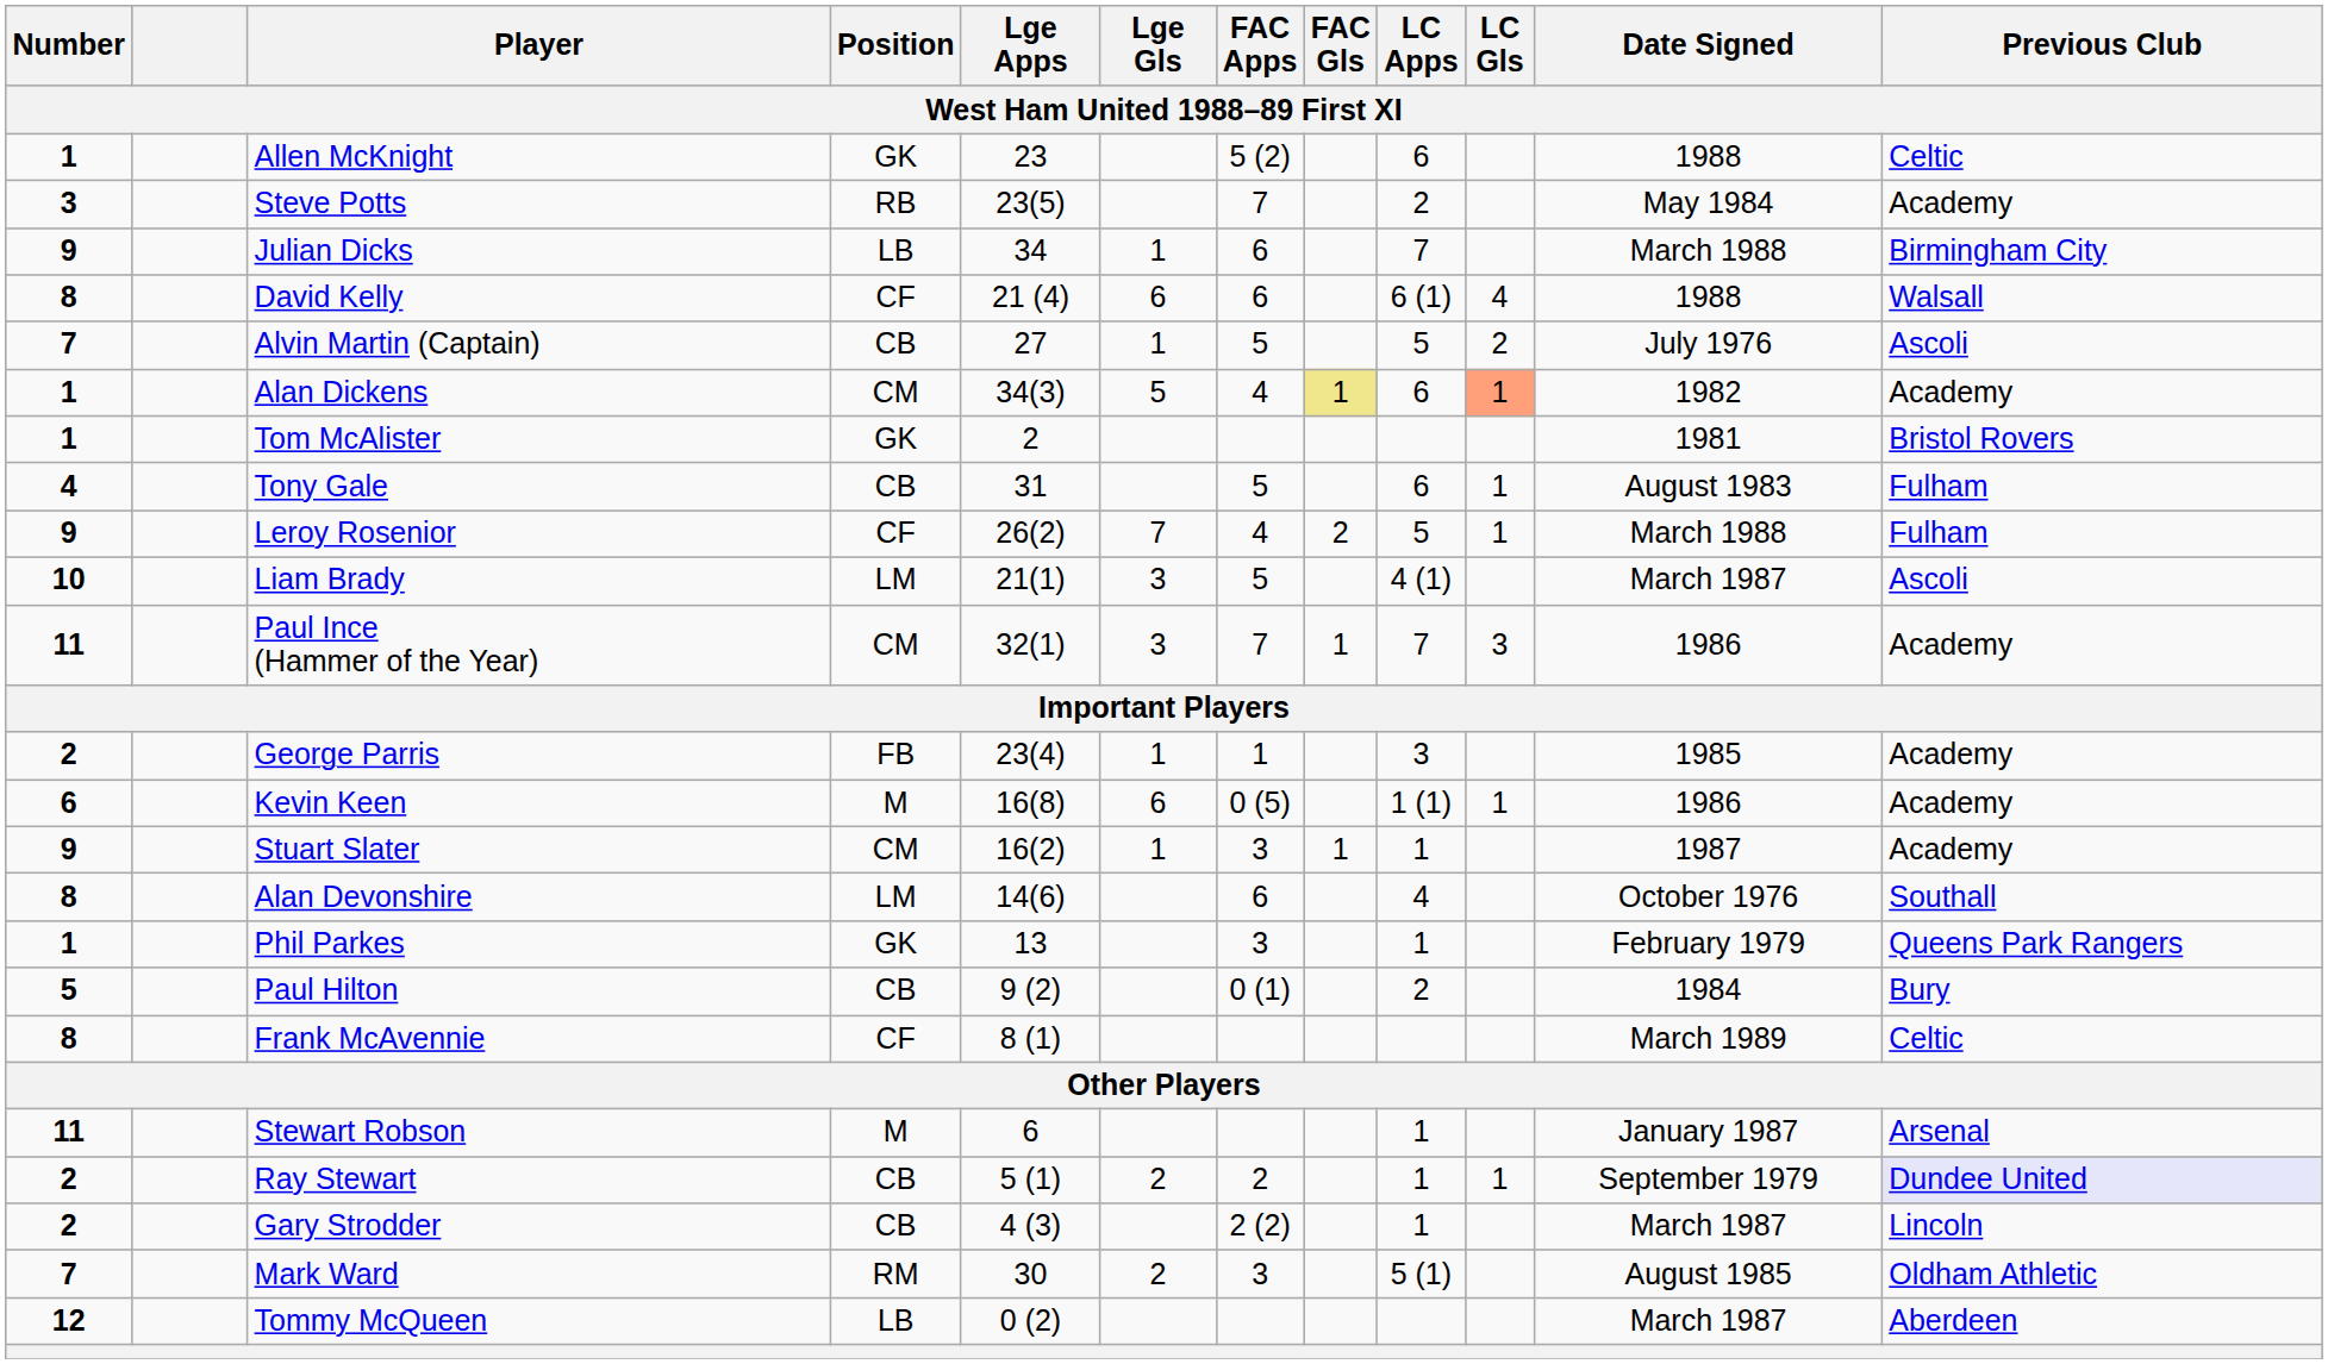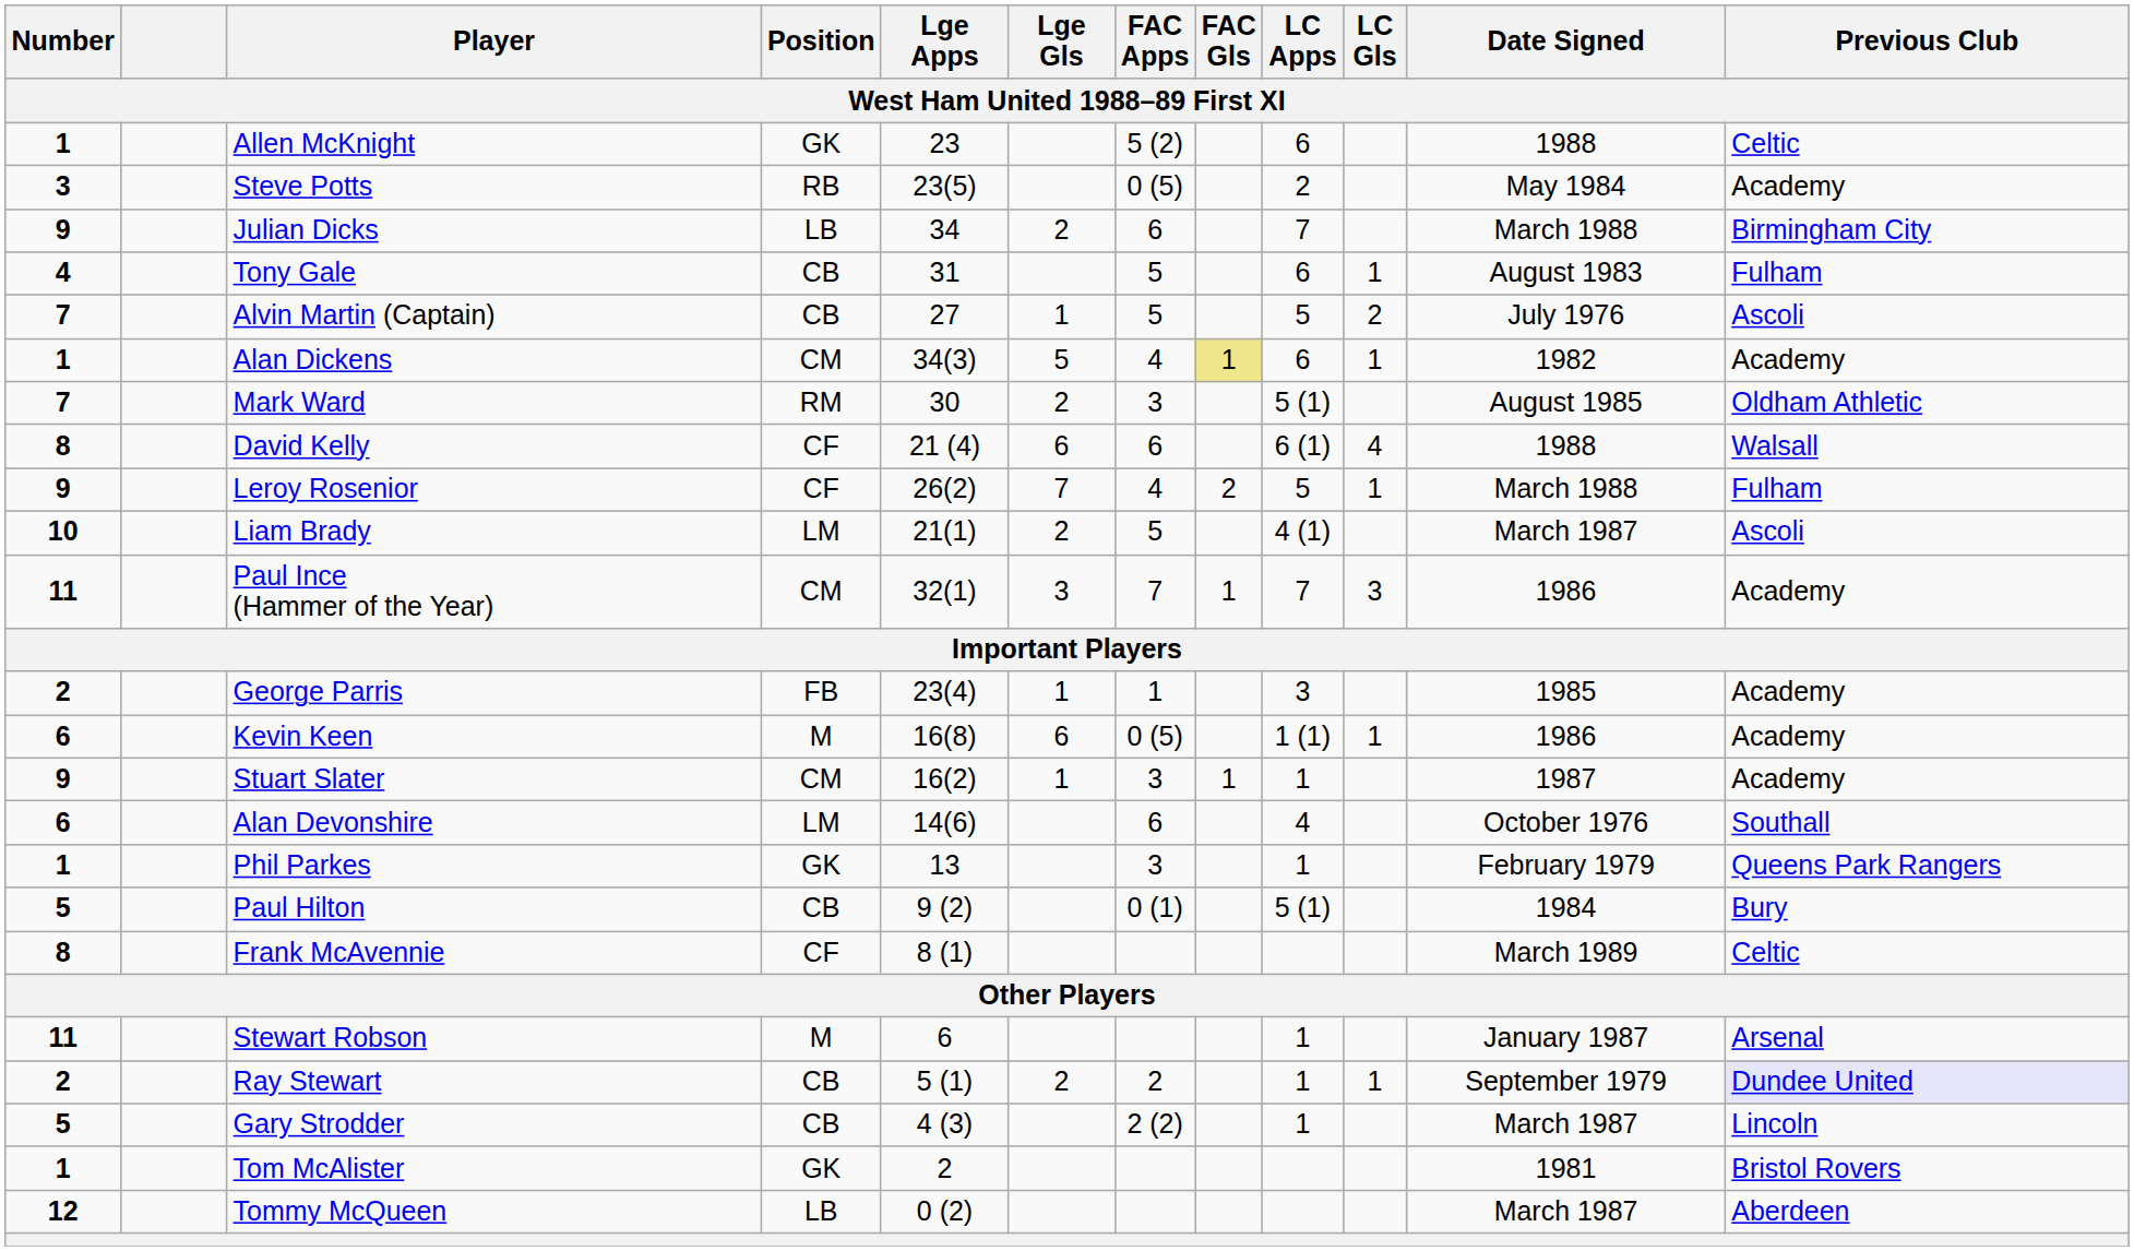 <table class="wikitable">
 <tr>
 <th width=5%>Number</th>
 <th width=5%></th>
 <th !width=9%>Player</th>
 <th width=4%>Position</th>
 <th width=6%>Lge Apps</th>
 <th width=5%>Lge Gls</th>
 <th width=3%>FAC Apps</th>
 <th width=3%>FAC Gls</th>
 <th width=3%>LC Apps</th>
 <th width=3%>LC Gls</th>
 <th width=15%>Date Signed</th>
 <th width=19%>Previous Club</th>
 </tr>
 <tr>
 <th colspan=12 bgcolor=#6fd6f5>West Ham United 1988–89 First XI</th>
 </tr>
 <tr>
 <td align=center><strong>1</strong></td>
 <td align=center></td>
 <td><a href='#'>Allen McKnight</a></td>
 <td align=center>GK</td>
 <td align=center>23</td>
 <td align=center></td>
 <td align=center>5 (2)</td>
 <td align=center></td>
 <td align=center>6</td>
 <td align=center></td>
 <td align=center>1988</td>
 <td><a href='#'>Celtic</a></td>
 </tr>
 <tr>
 <td align=center><strong>3</strong></td>
 <td align=center></td>
 <td><a href='#'>Steve Potts</a></td>
 <td align=center>RB</td>
 <td align=center>23(5)</td>
 <td align=center></td>
-<td align=center>7</td>
+<td align=center>0 (5)</td>
 <td align=center></td>
 <td align=center>2</td>
 <td align=center></td>
 <td align=center>May 1984</td>
 <td>Academy</td>
 </tr>
 <tr>
 <td align=center><strong>9</strong></td>
 <td align=center></td>
 <td><a href='#'>Julian Dicks</a></td>
 <td align=center>LB</td>
 <td align=center>34</td>
-<td align=center>1</td>
+<td align=center>2</td>
 <td align=center>6</td>
 <td align=center></td>
 <td align=center>7</td>
 <td align=center></td>
 <td align=center>March 1988</td>
 <td><a href='#'>Birmingham City</a></td>
 </tr>
 <tr>
-<td align=center><strong>8</strong></td>
+<td align=center><strong>4</strong></td>
 <td align=center></td>
-<td><a href='#'>David Kelly</a></td>
-<td align=center>CF</td>
-<td align=center>21 (4)</td>
+<td><a href='#'>Tony Gale</a></td>
+<td align=center>CB</td>
+<td align=center>31</td>
+<td align=center></td>
+<td align=center>5</td>
+<td align=center></td>
 <td align=center>6</td>
-<td align=center>6</td>
-<td align=center></td>
-<td align=center>6 (1)</td>
-<td align=center>4</td>
-<td align=center>1988</td>
-<td><a href='#'>Walsall</a></td>
+<td align=center>1</td>
+<td align=center>August 1983</td>
+<td><a href='#'>Fulham</a></td>
 </tr>
 <tr>
 <td align=center><strong>7</strong></td>
 <td align=center></td>
 <td><a href='#'>Alvin Martin</a> (Captain)</td>
 <td align=center>CB</td>
 <td align=center>27</td>
 <td align=center>1</td>
 <td align=center>5</td>
 <td align=center></td>
 <td align=center>5</td>
 <td align=center>2</td>
 <td align=center>July 1976</td>
 <td><a href='#'>Ascoli</a></td>
 </tr>
 <tr>
 <td align=center><strong>1</strong></td>
 <td align=center></td>
 <td><a href='#'>Alan Dickens</a></td>
 <td align=center>CM</td>
 <td align=center>34(3)</td>
 <td align=center>5</td>
 <td align=center>4</td>
 <td align=center style="background: khaki;">1</td>
 <td align=center>6</td>
-<td align=center style="background: lightsalmon;">1</td>
+<td align=center>1</td>
 <td align=center>1982</td>
 <td>Academy</td>
 </tr>
 <tr>
-<td align=center><strong>1</strong></td>
+<td align=center><strong>7</strong></td>
 <td align=center></td>
-<td><a href='#'>Tom McAlister</a></td>
-<td align=center>GK</td>
+<td><a href='#'>Mark Ward</a></td>
+<td align=center>RM</td>
+<td align=center>30</td>
 <td align=center>2</td>
+<td align=center>3</td>
 <td align=center></td>
+<td align=center>5 (1)</td>
 <td align=center></td>
-<td align=center></td>
-<td align=center></td>
-<td align=center></td>
-<td align=center>1981</td>
-<td><a href='#'>Bristol Rovers</a></td>
+<td align=center>August 1985</td>
+<td><a href='#'>Oldham Athletic</a></td>
 </tr>
 <tr>
-<td align=center><strong>4</strong></td>
+<td align=center><strong>8</strong></td>
 <td align=center></td>
-<td><a href='#'>Tony Gale</a></td>
-<td align=center>CB</td>
-<td align=center>31</td>
+<td><a href='#'>David Kelly</a></td>
+<td align=center>CF</td>
+<td align=center>21 (4)</td>
+<td align=center>6</td>
+<td align=center>6</td>
 <td align=center></td>
-<td align=center>5</td>
-<td align=center></td>
-<td align=center>6</td>
-<td align=center>1</td>
-<td align=center>August 1983</td>
-<td><a href='#'>Fulham</a></td>
+<td align=center>6 (1)</td>
+<td align=center>4</td>
+<td align=center>1988</td>
+<td><a href='#'>Walsall</a></td>
 </tr>
 <tr>
 <td align=center><strong>9</strong></td>
 <td align=center></td>
 <td><a href='#'>Leroy Rosenior</a></td>
 <td align=center>CF</td>
 <td align=center>26(2)</td>
 <td align=center>7</td>
 <td align=center>4</td>
 <td align=center>2</td>
 <td align=center>5</td>
 <td align=center>1</td>
 <td align=center>March 1988</td>
 <td><a href='#'>Fulham</a></td>
 </tr>
 <tr>
 <td align=center><strong>10</strong></td>
 <td align=center></td>
 <td><a href='#'>Liam Brady</a></td>
 <td align=center>LM</td>
 <td align=center>21(1)</td>
-<td align=center>3</td>
+<td align=center>2</td>
 <td align=center>5</td>
 <td align=center></td>
 <td align=center>4 (1)</td>
 <td align=center></td>
 <td align=center>March 1987</td>
 <td><a href='#'>Ascoli</a></td>
 </tr>
 <tr>
 <td align=center><strong>11</strong></td>
 <td align=center></td>
 <td><a href='#'>Paul Ince</a> <br>(Hammer of the Year)</td>
 <td align=center>CM</td>
 <td align=center>32(1)</td>
 <td align=center>3</td>
 <td align=center>7</td>
 <td align=center>1</td>
 <td align=center>7</td>
 <td align=center>3</td>
 <td align=center>1986</td>
 <td>Academy</td>
 </tr>
 <tr>
 <th colspan=12 bgcolor=#6fd6f5>Important Players</th>
 </tr>
 <tr>
 <td align=center><strong>2</strong></td>
 <td align=center></td>
 <td><a href='#'>George Parris</a></td>
 <td align=center>FB</td>
 <td align=center>23(4)</td>
 <td align=center>1</td>
 <td align=center>1</td>
 <td align=center></td>
 <td align=center>3</td>
 <td align=center></td>
 <td align=center>1985</td>
 <td>Academy</td>
 </tr>
 <tr>
 <td align=center><strong>6</strong></td>
 <td align=center></td>
 <td><a href='#'>Kevin Keen</a></td>
 <td align=center>M</td>
 <td align=center>16(8)</td>
 <td align=center>6</td>
 <td align=center>0 (5)</td>
 <td align=center></td>
 <td align=center>1 (1)</td>
 <td align=center>1</td>
 <td align=center>1986</td>
 <td>Academy</td>
 </tr>
 <tr>
 <td align=center><strong>9</strong></td>
 <td align=center></td>
 <td><a href='#'>Stuart Slater</a></td>
 <td align=center>CM</td>
 <td align=center>16(2)</td>
 <td align=center>1</td>
 <td align=center>3</td>
 <td align=center>1</td>
 <td align=center>1</td>
 <td align=center></td>
 <td align=center>1987</td>
 <td>Academy</td>
 </tr>
 <tr>
-<td align=center><strong>8</strong></td>
+<td align=center><strong>6</strong></td>
 <td align=center></td>
 <td><a href='#'>Alan Devonshire</a></td>
 <td align=center>LM</td>
 <td align=center>14(6)</td>
 <td align=center></td>
 <td align=center>6</td>
 <td align=center></td>
 <td align=center>4</td>
 <td align=center></td>
 <td align=center>October 1976</td>
 <td><a href='#'>Southall</a></td>
 </tr>
 <tr>
 <td align=center><strong>1</strong></td>
 <td align=center></td>
 <td><a href='#'>Phil Parkes</a></td>
 <td align=center>GK</td>
 <td align=center>13</td>
 <td align=center></td>
 <td align=center>3</td>
 <td align=center></td>
 <td align=center>1</td>
 <td align=center></td>
 <td align=center>February 1979</td>
 <td><a href='#'>Queens Park Rangers</a></td>
 </tr>
 <tr>
 <td align=center><strong>5</strong></td>
 <td align=center></td>
 <td><a href='#'>Paul Hilton</a></td>
 <td align=center>CB</td>
 <td align=center>9 (2)</td>
 <td align=center></td>
 <td align=center>0 (1)</td>
 <td align=center></td>
-<td align=center>2</td>
+<td align=center>5 (1)</td>
 <td align=center></td>
 <td align=center>1984</td>
 <td><a href='#'>Bury</a></td>
 </tr>
 <tr>
 <td align=center><strong>8</strong></td>
 <td align=center></td>
 <td><a href='#'>Frank McAvennie</a></td>
 <td align=center>CF</td>
 <td align=center>8 (1)</td>
 <td align=center></td>
 <td align=center></td>
 <td align=center></td>
 <td align=center></td>
 <td align=center></td>
 <td align=center>March 1989</td>
 <td><a href='#'>Celtic</a></td>
 </tr>
 <tr>
 <th colspan=12 bgcolor=#6fd6f5>Other Players</th>
 </tr>
 <tr>
 <td align=center><strong>11</strong></td>
 <td align=center></td>
 <td><a href='#'>Stewart Robson</a></td>
 <td align=center>M</td>
 <td align=center>6</td>
 <td align=center></td>
 <td align=center></td>
 <td align=center></td>
 <td align=center>1</td>
 <td align=center></td>
 <td align=center>January 1987</td>
 <td><a href='#'>Arsenal</a></td>
 </tr>
 <tr>
 <td align=center><strong>2</strong></td>
 <td align=center></td>
 <td><a href='#'>Ray Stewart</a></td>
 <td align=center>CB</td>
 <td align=center>5 (1)</td>
 <td align=center>2</td>
 <td align=center>2</td>
 <td align=center></td>
 <td align=center>1</td>
 <td align=center>1</td>
 <td align=center>September 1979</td>
 <td style="background: lavender;"><a href='#'>Dundee United</a></td>
 </tr>
 <tr>
-<td align=center><strong>2</strong></td>
+<td align=center><strong>5</strong></td>
 <td align=center></td>
 <td><a href='#'>Gary Strodder</a></td>
 <td align=center>CB</td>
 <td align=center>4 (3)</td>
 <td align=center></td>
 <td align=center>2 (2)</td>
 <td align=center></td>
 <td align=center>1</td>
 <td align=center></td>
 <td align=center>March 1987</td>
 <td><a href='#'>Lincoln</a></td>
 </tr>
 <tr>
-<td align=center><strong>7</strong></td>
+<td align=center><strong>1</strong></td>
 <td align=center></td>
-<td><a href='#'>Mark Ward</a></td>
-<td align=center>RM</td>
-<td align=center>30</td>
+<td><a href='#'>Tom McAlister</a></td>
+<td align=center>GK</td>
 <td align=center>2</td>
-<td align=center>3</td>
 <td align=center></td>
-<td align=center>5 (1)</td>
 <td align=center></td>
-<td align=center>August 1985</td>
-<td><a href='#'>Oldham Athletic</a></td>
+<td align=center></td>
+<td align=center></td>
+<td align=center></td>
+<td align=center>1981</td>
+<td><a href='#'>Bristol Rovers</a></td>
 </tr>
 <tr>
 <td align=center><strong>12</strong></td>
 <td align=center></td>
 <td><a href='#'>Tommy McQueen</a></td>
 <td align=center>LB</td>
 <td align=center>0 (2)</td>
 <td align=center></td>
 <td align=center></td>
 <td align=center></td>
 <td align=center></td>
 <td align=center></td>
 <td align=center>March 1987</td>
 <td><a href='#'>Aberdeen</a></td>
 </tr>
 <tr>
 <th colspan=12 bgcolor=#6fd6f5></th>
 </tr>
 </table>
